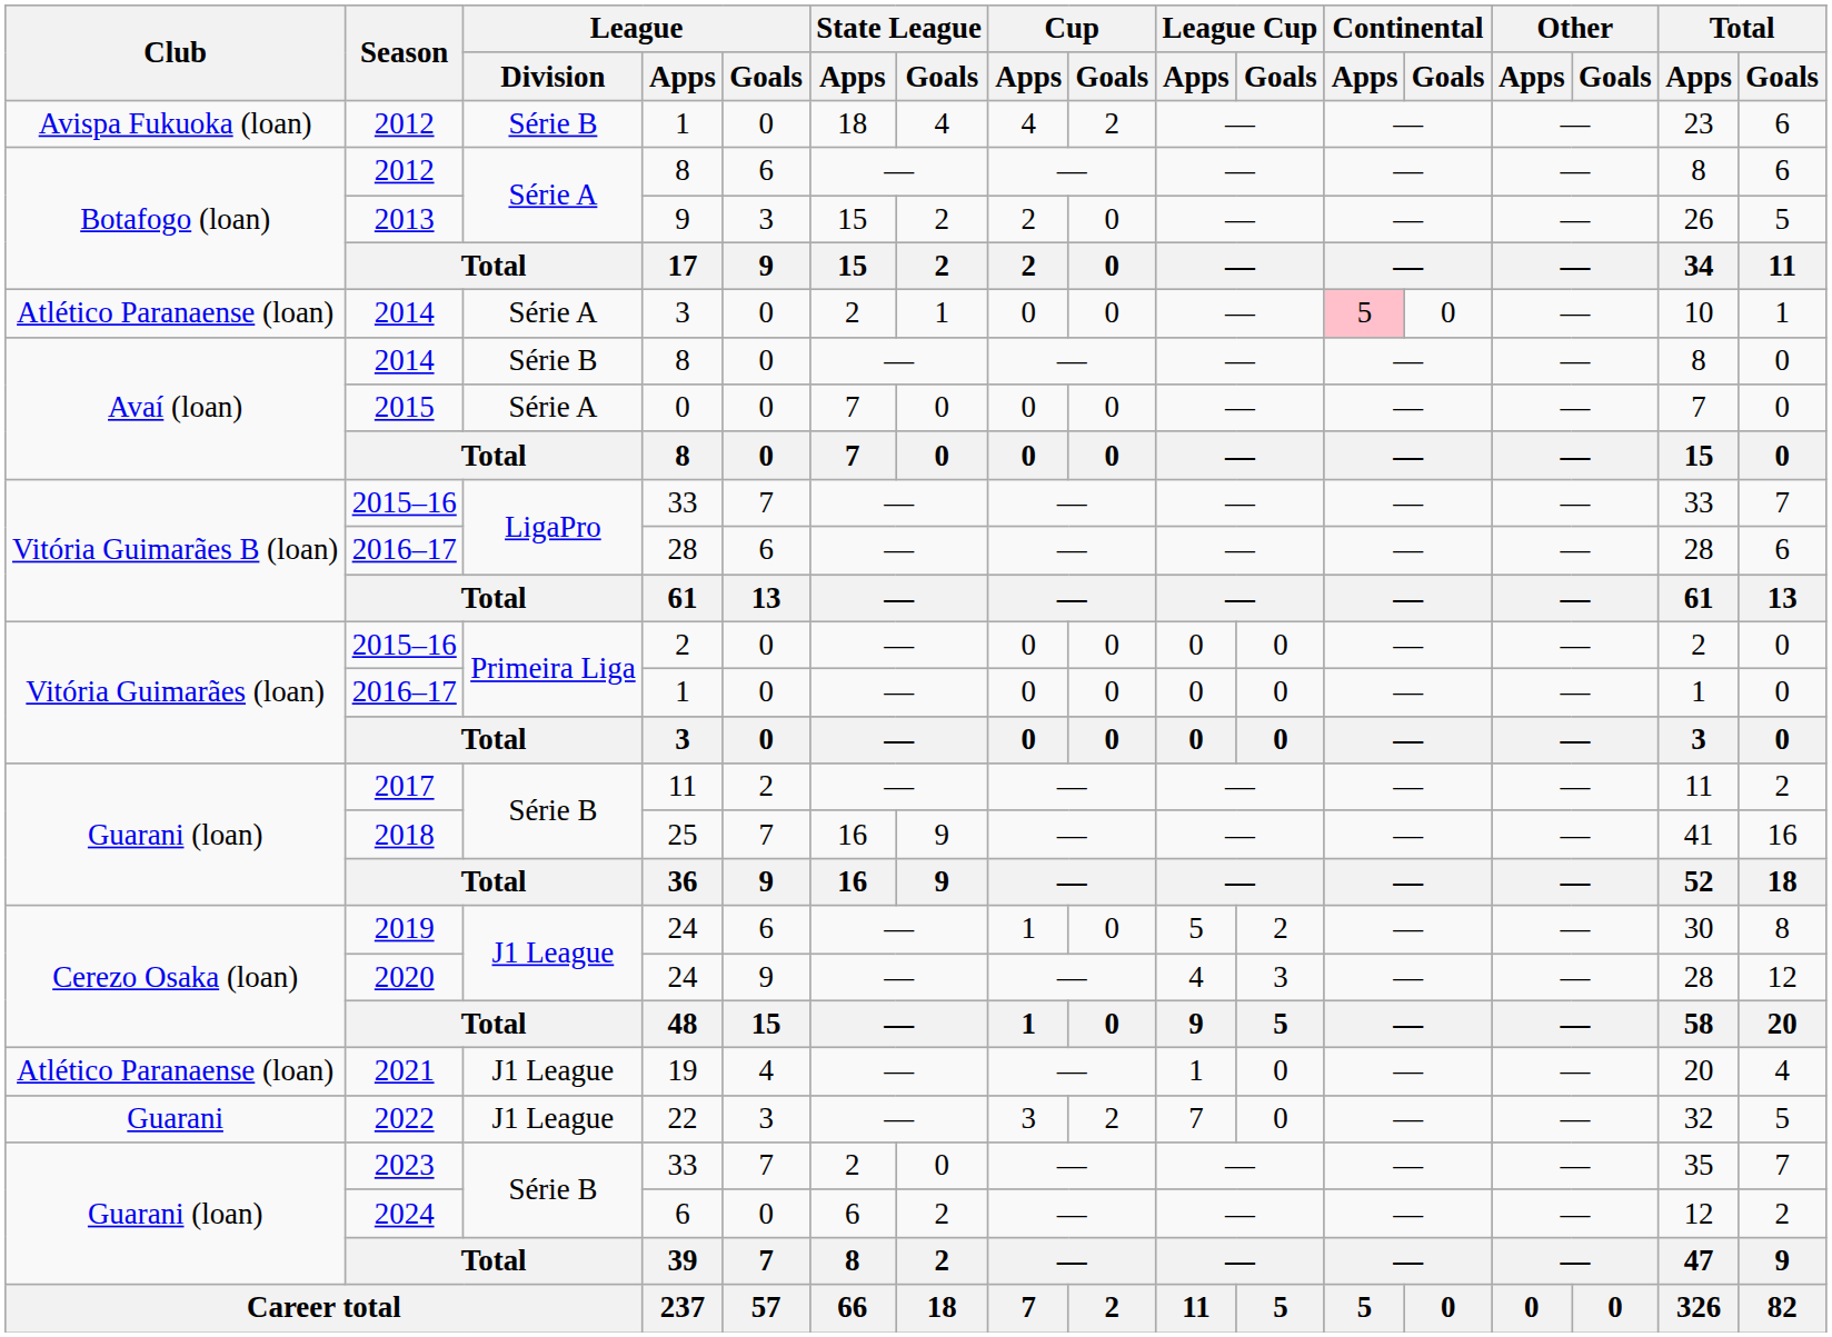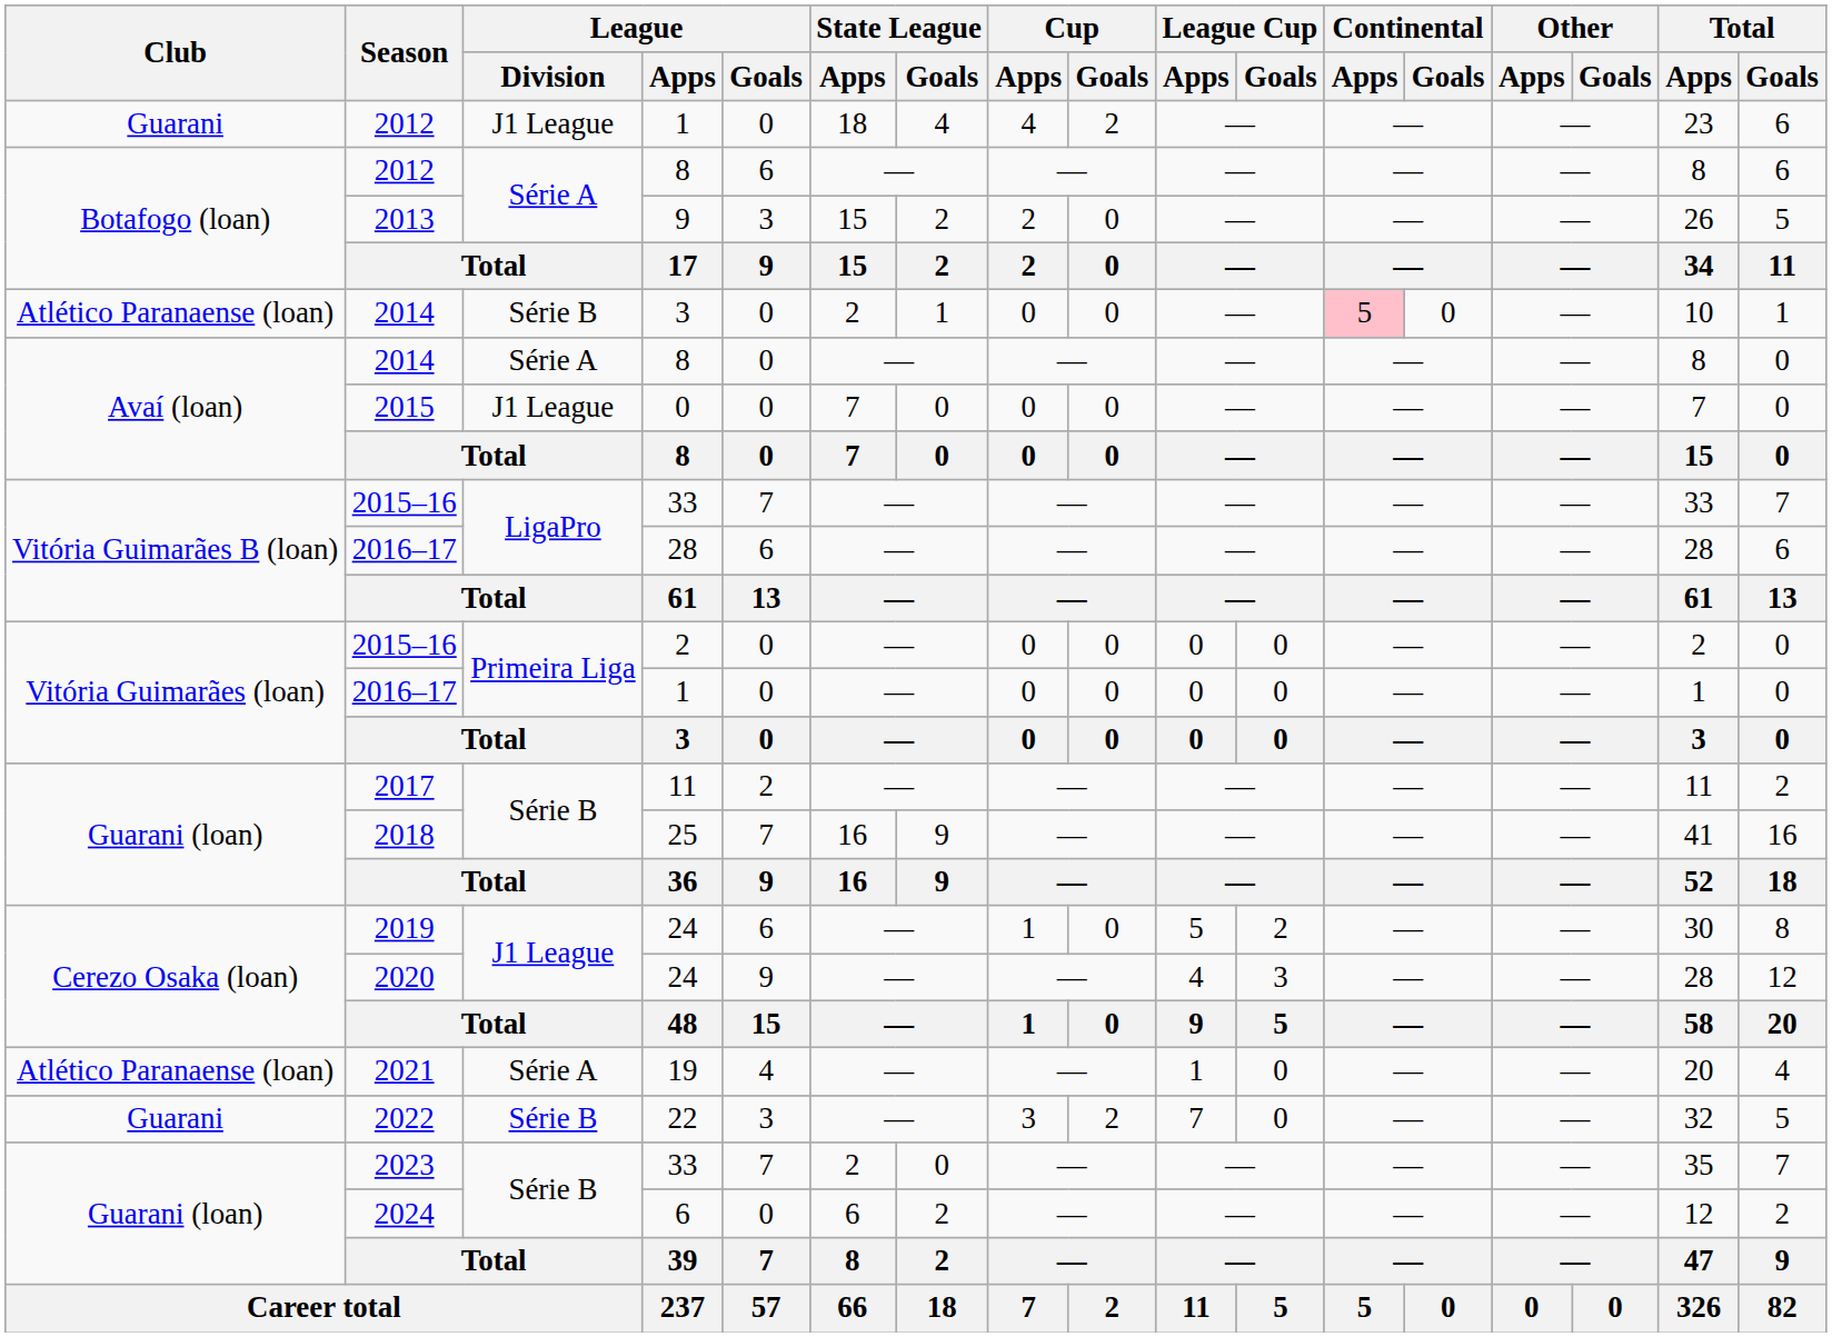 <table class="wikitable" style="text-align: center;">
 <tr>
 <th rowspan="2">Club</th>
 <th rowspan="2">Season</th>
 <th colspan="3">League</th>
 <th colspan="2">State League</th>
 <th colspan="2">Cup</th>
 <th colspan="2">League Cup</th>
 <th colspan="2">Continental</th>
 <th colspan="2">Other</th>
 <th colspan="2">Total</th>
 </tr>
 <tr>
 <th>Division</th>
 <th>Apps</th>
 <th>Goals</th>
 <th>Apps</th>
 <th>Goals</th>
 <th>Apps</th>
 <th>Goals</th>
 <th>Apps</th>
 <th>Goals</th>
 <th>Apps</th>
 <th>Goals</th>
 <th>Apps</th>
 <th>Goals</th>
 <th>Apps</th>
 <th>Goals</th>
 </tr>
 <tr>
-<td><a href='#'>Avispa Fukuoka</a> (loan)</td>
+<td valign="center"><a href='#'>Guarani</a></td>
 <td><a href='#'>2012</a></td>
-<td><a href='#'>Série B</a></td>
+<td>J1 League</td>
 <td>1</td>
 <td>0</td>
 <td>18</td>
 <td>4</td>
 <td>4</td>
 <td>2</td>
 <td colspan="2">—</td>
 <td colspan="2">—</td>
 <td colspan="2">—</td>
 <td>23</td>
 <td>6</td>
 </tr>
 <tr>
 <td rowspan="3" valign="center"><a href='#'>Botafogo</a> (loan)</td>
 <td><a href='#'>2012</a></td>
 <td rowspan="2"><a href='#'>Série A</a></td>
 <td>8</td>
 <td>6</td>
 <td colspan="2">—</td>
 <td colspan="2">—</td>
 <td colspan="2">—</td>
 <td colspan="2">—</td>
 <td colspan="2">—</td>
 <td>8</td>
 <td>6</td>
 </tr>
 <tr>
 <td><a href='#'>2013</a></td>
 <td>9</td>
 <td>3</td>
 <td>15</td>
 <td>2</td>
 <td>2</td>
 <td>0</td>
 <td colspan="2">—</td>
 <td colspan="2">—</td>
 <td colspan="2">—</td>
 <td>26</td>
 <td>5</td>
 </tr>
 <tr>
 <th colspan="2">Total</th>
 <th>17</th>
 <th>9</th>
 <th>15</th>
 <th>2</th>
 <th>2</th>
 <th>0</th>
 <th colspan="2">—</th>
 <th colspan="2">—</th>
 <th colspan="2">—</th>
 <th>34</th>
 <th>11</th>
 </tr>
 <tr>
 <td valign="center"><a href='#'>Atlético Paranaense</a> (loan)</td>
 <td><a href='#'>2014</a></td>
-<td>Série A</td>
+<td>Série B</td>
 <td>3</td>
 <td>0</td>
 <td>2</td>
 <td>1</td>
 <td>0</td>
 <td>0</td>
 <td colspan="2">—</td>
 <td style="background: pink;">5</td>
 <td>0</td>
 <td colspan="2">—</td>
 <td>10</td>
 <td>1</td>
 </tr>
 <tr>
 <td rowspan="3" valign="center"><a href='#'>Avaí</a> (loan)</td>
 <td><a href='#'>2014</a></td>
-<td>Série B</td>
+<td>Série A</td>
 <td>8</td>
 <td>0</td>
 <td colspan="2">—</td>
 <td colspan="2">—</td>
 <td colspan="2">—</td>
 <td colspan="2">—</td>
 <td colspan="2">—</td>
 <td>8</td>
 <td>0</td>
 </tr>
 <tr>
 <td><a href='#'>2015</a></td>
-<td>Série A</td>
+<td>J1 League</td>
 <td>0</td>
 <td>0</td>
 <td>7</td>
 <td>0</td>
 <td>0</td>
 <td>0</td>
 <td colspan="2">—</td>
 <td colspan="2">—</td>
 <td colspan="2">—</td>
 <td>7</td>
 <td>0</td>
 </tr>
 <tr>
 <th colspan="2">Total</th>
 <th>8</th>
 <th>0</th>
 <th>7</th>
 <th>0</th>
 <th>0</th>
 <th>0</th>
 <th colspan="2">—</th>
 <th colspan="2">—</th>
 <th colspan="2">—</th>
 <th>15</th>
 <th>0</th>
 </tr>
 <tr>
 <td rowspan="3" valign="center"><a href='#'>Vitória Guimarães B</a> (loan)</td>
 <td><a href='#'>2015–16</a></td>
 <td rowspan="2"><a href='#'>LigaPro</a></td>
 <td>33</td>
 <td>7</td>
 <td colspan="2">—</td>
 <td colspan="2">—</td>
 <td colspan="2">—</td>
 <td colspan="2">—</td>
 <td colspan="2">—</td>
 <td>33</td>
 <td>7</td>
 </tr>
 <tr>
 <td><a href='#'>2016–17</a></td>
 <td>28</td>
 <td>6</td>
 <td colspan="2">—</td>
 <td colspan="2">—</td>
 <td colspan="2">—</td>
 <td colspan="2">—</td>
 <td colspan="2">—</td>
 <td>28</td>
 <td>6</td>
 </tr>
 <tr>
 <th colspan="2">Total</th>
 <th>61</th>
 <th>13</th>
 <th colspan="2">—</th>
 <th colspan="2">—</th>
 <th colspan="2">—</th>
 <th colspan="2">—</th>
 <th colspan="2">—</th>
 <th>61</th>
 <th>13</th>
 </tr>
 <tr>
 <td rowspan="3" valign="center"><a href='#'>Vitória Guimarães</a> (loan)</td>
 <td><a href='#'>2015–16</a></td>
 <td rowspan="2"><a href='#'>Primeira Liga</a></td>
 <td>2</td>
 <td>0</td>
 <td colspan="2">—</td>
 <td>0</td>
 <td>0</td>
 <td>0</td>
 <td>0</td>
 <td colspan="2">—</td>
 <td colspan="2">—</td>
 <td>2</td>
 <td>0</td>
 </tr>
 <tr>
 <td><a href='#'>2016–17</a></td>
 <td>1</td>
 <td>0</td>
 <td colspan="2">—</td>
 <td>0</td>
 <td>0</td>
 <td>0</td>
 <td>0</td>
 <td colspan="2">—</td>
 <td colspan="2">—</td>
 <td>1</td>
 <td>0</td>
 </tr>
 <tr>
 <th colspan="2">Total</th>
 <th>3</th>
 <th>0</th>
 <th colspan="2">—</th>
 <th>0</th>
 <th>0</th>
 <th>0</th>
 <th>0</th>
 <th colspan="2">—</th>
 <th colspan="2">—</th>
 <th>3</th>
 <th>0</th>
 </tr>
 <tr>
 <td rowspan="3" valign="center"><a href='#'>Guarani</a> (loan)</td>
 <td><a href='#'>2017</a></td>
 <td rowspan="2">Série B</td>
 <td>11</td>
 <td>2</td>
 <td colspan="2">—</td>
 <td colspan="2">—</td>
 <td colspan="2">—</td>
 <td colspan="2">—</td>
 <td colspan="2">—</td>
 <td>11</td>
 <td>2</td>
 </tr>
 <tr>
 <td><a href='#'>2018</a></td>
 <td>25</td>
 <td>7</td>
 <td>16</td>
 <td>9</td>
 <td colspan="2">—</td>
 <td colspan="2">—</td>
 <td colspan="2">—</td>
 <td colspan="2">—</td>
 <td>41</td>
 <td>16</td>
 </tr>
 <tr>
 <th colspan="2">Total</th>
 <th>36</th>
 <th>9</th>
 <th>16</th>
 <th>9</th>
 <th colspan="2">—</th>
 <th colspan="2">—</th>
 <th colspan="2">—</th>
 <th colspan="2">—</th>
 <th>52</th>
 <th>18</th>
 </tr>
 <tr>
 <td rowspan="3"><a href='#'>Cerezo Osaka</a> (loan)</td>
 <td><a href='#'>2019</a></td>
 <td rowspan="2"><a href='#'>J1 League</a></td>
 <td>24</td>
 <td>6</td>
 <td colspan="2">—</td>
 <td>1</td>
 <td>0</td>
 <td>5</td>
 <td>2</td>
 <td colspan="2">—</td>
 <td colspan="2">—</td>
 <td>30</td>
 <td>8</td>
 </tr>
 <tr>
 <td><a href='#'>2020</a></td>
 <td>24</td>
 <td>9</td>
 <td colspan="2">—</td>
 <td colspan="2">—</td>
 <td>4</td>
 <td>3</td>
 <td colspan="2">—</td>
 <td colspan="2">—</td>
 <td>28</td>
 <td>12</td>
 </tr>
 <tr>
 <th colspan="2">Total</th>
 <th>48</th>
 <th>15</th>
 <th colspan="2">—</th>
 <th>1</th>
 <th>0</th>
 <th>9</th>
 <th>5</th>
 <th colspan="2">—</th>
 <th colspan="2">—</th>
 <th>58</th>
 <th>20</th>
 </tr>
 <tr>
 <td valign="center"><a href='#'>Atlético Paranaense</a> (loan)</td>
 <td><a href='#'>2021</a></td>
-<td>J1 League</td>
+<td>Série A</td>
 <td>19</td>
 <td>4</td>
 <td colspan="2">—</td>
 <td colspan="2">—</td>
 <td>1</td>
 <td>0</td>
 <td colspan="2">—</td>
 <td colspan="2">—</td>
 <td>20</td>
 <td>4</td>
 </tr>
 <tr>
 <td valign="center"><a href='#'>Guarani</a></td>
 <td><a href='#'>2022</a></td>
-<td>J1 League</td>
+<td><a href='#'>Série B</a></td>
 <td>22</td>
 <td>3</td>
 <td colspan="2">—</td>
 <td>3</td>
 <td>2</td>
 <td>7</td>
 <td>0</td>
 <td colspan="2">—</td>
 <td colspan="2">—</td>
 <td>32</td>
 <td>5</td>
 </tr>
 <tr>
 <td rowspan="3" valign="center"><a href='#'>Guarani</a> (loan)</td>
 <td><a href='#'>2023</a></td>
 <td rowspan="2">Série B</td>
 <td>33</td>
 <td>7</td>
 <td>2</td>
 <td>0</td>
 <td colspan="2">—</td>
 <td colspan="2">—</td>
 <td colspan="2">—</td>
 <td colspan="2">—</td>
 <td>35</td>
 <td>7</td>
 </tr>
 <tr>
 <td><a href='#'>2024</a></td>
 <td>6</td>
 <td>0</td>
 <td>6</td>
 <td>2</td>
 <td colspan="2">—</td>
 <td colspan="2">—</td>
 <td colspan="2">—</td>
 <td colspan="2">—</td>
 <td>12</td>
 <td>2</td>
 </tr>
 <tr>
 <th colspan="2">Total</th>
 <th>39</th>
 <th>7</th>
 <th>8</th>
 <th>2</th>
 <th colspan="2">—</th>
 <th colspan="2">—</th>
 <th colspan="2">—</th>
 <th colspan="2">—</th>
 <th>47</th>
 <th>9</th>
 </tr>
 <tr>
 <th colspan="3"><strong>Career total</strong></th>
 <th>237</th>
 <th>57</th>
 <th>66</th>
 <th>18</th>
 <th>7</th>
 <th>2</th>
 <th>11</th>
 <th>5</th>
 <th>5</th>
 <th>0</th>
 <th>0</th>
 <th>0</th>
 <th>326</th>
 <th>82</th>
 </tr>
 </table>
